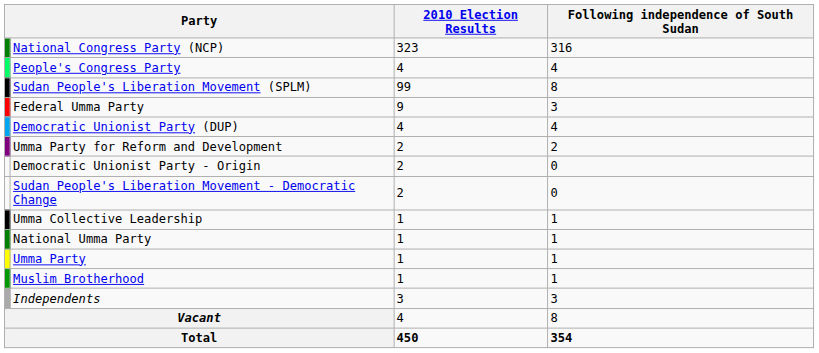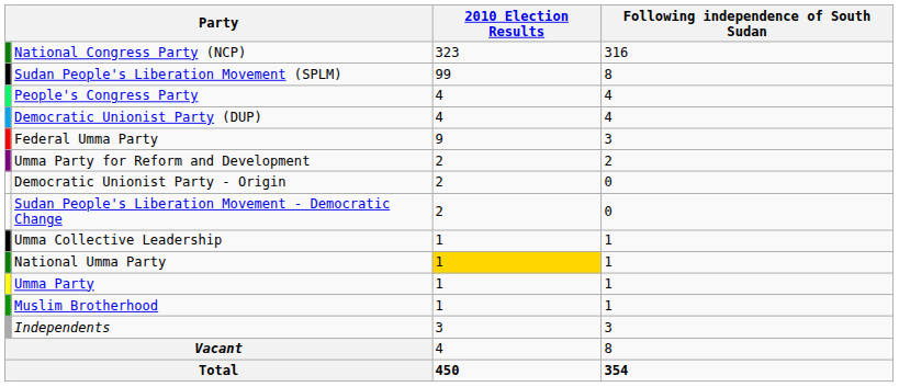 <table class="wikitable">
 <tr>
 <th colspan=2>Party</th>
 <th><a href='#'>2010 Election Results</a></th>
 <th>Following independence of South Sudan</th>
 </tr>
 <tr>
 <td style="background:green;"></td>
 <td><a href='#'>National Congress Party</a> (NCP)</td>
 <td>323</td>
 <td>316</td>
 </tr>
 <tr>
+<td style="background:#000;"></td>
+<td><a href='#'>Sudan People's Liberation Movement</a> (SPLM)</td>
+<td>99</td>
+<td>8</td>
+</tr>
+<tr>
 <td style="background:#0f6;"></td>
 <td><a href='#'>People's Congress Party</a></td>
 <td>4</td>
 <td>4</td>
 </tr>
 <tr>
-<td style="background:#000;"></td>
-<td><a href='#'>Sudan People's Liberation Movement</a> (SPLM)</td>
-<td>99</td>
-<td>8</td>
+<td style="background:#00a6ef;"></td>
+<td><a href='#'>Democratic Unionist Party</a> (DUP)</td>
+<td>4</td>
+<td>4</td>
 </tr>
 <tr>
 <td style="background:#f00;"></td>
 <td>Federal Umma Party</td>
 <td>9</td>
 <td>3</td>
-</tr>
-<tr>
-<td style="background:#00a6ef;"></td>
-<td><a href='#'>Democratic Unionist Party</a> (DUP)</td>
-<td>4</td>
-<td>4</td>
 </tr>
 <tr>
 <td style="background:purple;"></td>
 <td>Umma Party for Reform and Development</td>
 <td>2</td>
 <td>2</td>
 </tr>
 <tr>
 <td></td>
 <td>Democratic Unionist Party - Origin</td>
 <td>2</td>
 <td>0</td>
 </tr>
 <tr>
 <td></td>
 <td><a href='#'>Sudan People's Liberation Movement - Democratic Change</a></td>
 <td>2</td>
 <td>0</td>
 </tr>
 <tr>
 <td bgcolor="#"></td>
 <td>Umma Collective Leadership</td>
 <td>1</td>
 <td>1</td>
 </tr>
 <tr>
 <td style="background:green;"></td>
 <td>National Umma Party</td>
-<td>1</td>
+<td style="background: gold;">1</td>
 <td>1</td>
 </tr>
 <tr>
 <td style="background:#ff0;"></td>
 <td><a href='#'>Umma Party</a></td>
 <td>1</td>
 <td>1</td>
 </tr>
 <tr>
 <td style="background:#090;"></td>
 <td><a href='#'>Muslim Brotherhood</a></td>
 <td>1</td>
 <td>1</td>
 </tr>
 <tr>
 <td style="background:#aaa;"></td>
 <td><em>Independents</em></td>
 <td>3</td>
 <td>3</td>
 </tr>
 <tr>
 <th colspan=2><em>Vacant</em></th>
 <td>4</td>
 <td>8</td>
 </tr>
 <tr>
 <th colspan=2><strong>Total</strong></th>
 <td><strong>450</strong></td>
 <td><strong>354</strong></td>
 </tr>
 </table>
